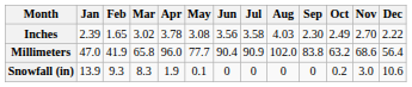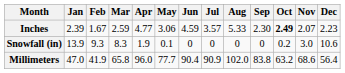 <table class="wikitable" style="text-align:center">
 <tr>
 <th>Month</th>
 <th>Jan</th>
 <th>Feb</th>
 <th>Mar</th>
 <th>Apr</th>
 <th>May</th>
 <th>Jun</th>
 <th>Jul</th>
 <th>Aug</th>
 <th>Sep</th>
 <th>Oct</th>
 <th>Nov</th>
 <th>Dec</th>
 </tr>
 <tr>
 <th>Inches</th>
 <td>2.39</td>
-<td>1.65</td>
-<td>3.02</td>
-<td>3.78</td>
-<td>3.08</td>
-<td>3.56</td>
-<td>3.58</td>
-<td>4.03</td>
+<td>1.67</td>
+<td>2.59</td>
+<td>4.77</td>
+<td>3.06</td>
+<td>4.59</td>
+<td>3.57</td>
+<td>5.33</td>
 <td>2.30</td>
-<td>2.49</td>
-<td>2.70</td>
-<td>2.22</td>
+<td><strong>2.49</strong></td>
+<td>2.07</td>
+<td>2.23</td>
+</tr>
+<tr>
+<th>Snowfall (in)</th>
+<td>13.9</td>
+<td>9.3</td>
+<td>8.3</td>
+<td>1.9</td>
+<td>0.1</td>
+<td>0</td>
+<td>0</td>
+<td>0</td>
+<td>0</td>
+<td>0.2</td>
+<td>3.0</td>
+<td>10.6</td>
 </tr>
 <tr>
 <th>Millimeters</th>
 <td>47.0</td>
 <td>41.9</td>
 <td>65.8</td>
 <td>96.0</td>
 <td>77.7</td>
 <td>90.4</td>
 <td>90.9</td>
 <td>102.0</td>
 <td>83.8</td>
 <td>63.2</td>
 <td>68.6</td>
 <td>56.4</td>
 </tr>
-<tr>
-<th>Snowfall (in)</th>
-<td>13.9</td>
-<td>9.3</td>
-<td>8.3</td>
-<td>1.9</td>
-<td>0.1</td>
-<td>0</td>
-<td>0</td>
-<td>0</td>
-<td>0</td>
-<td>0.2</td>
-<td>3.0</td>
-<td>10.6</td>
-</tr>
 </table>
